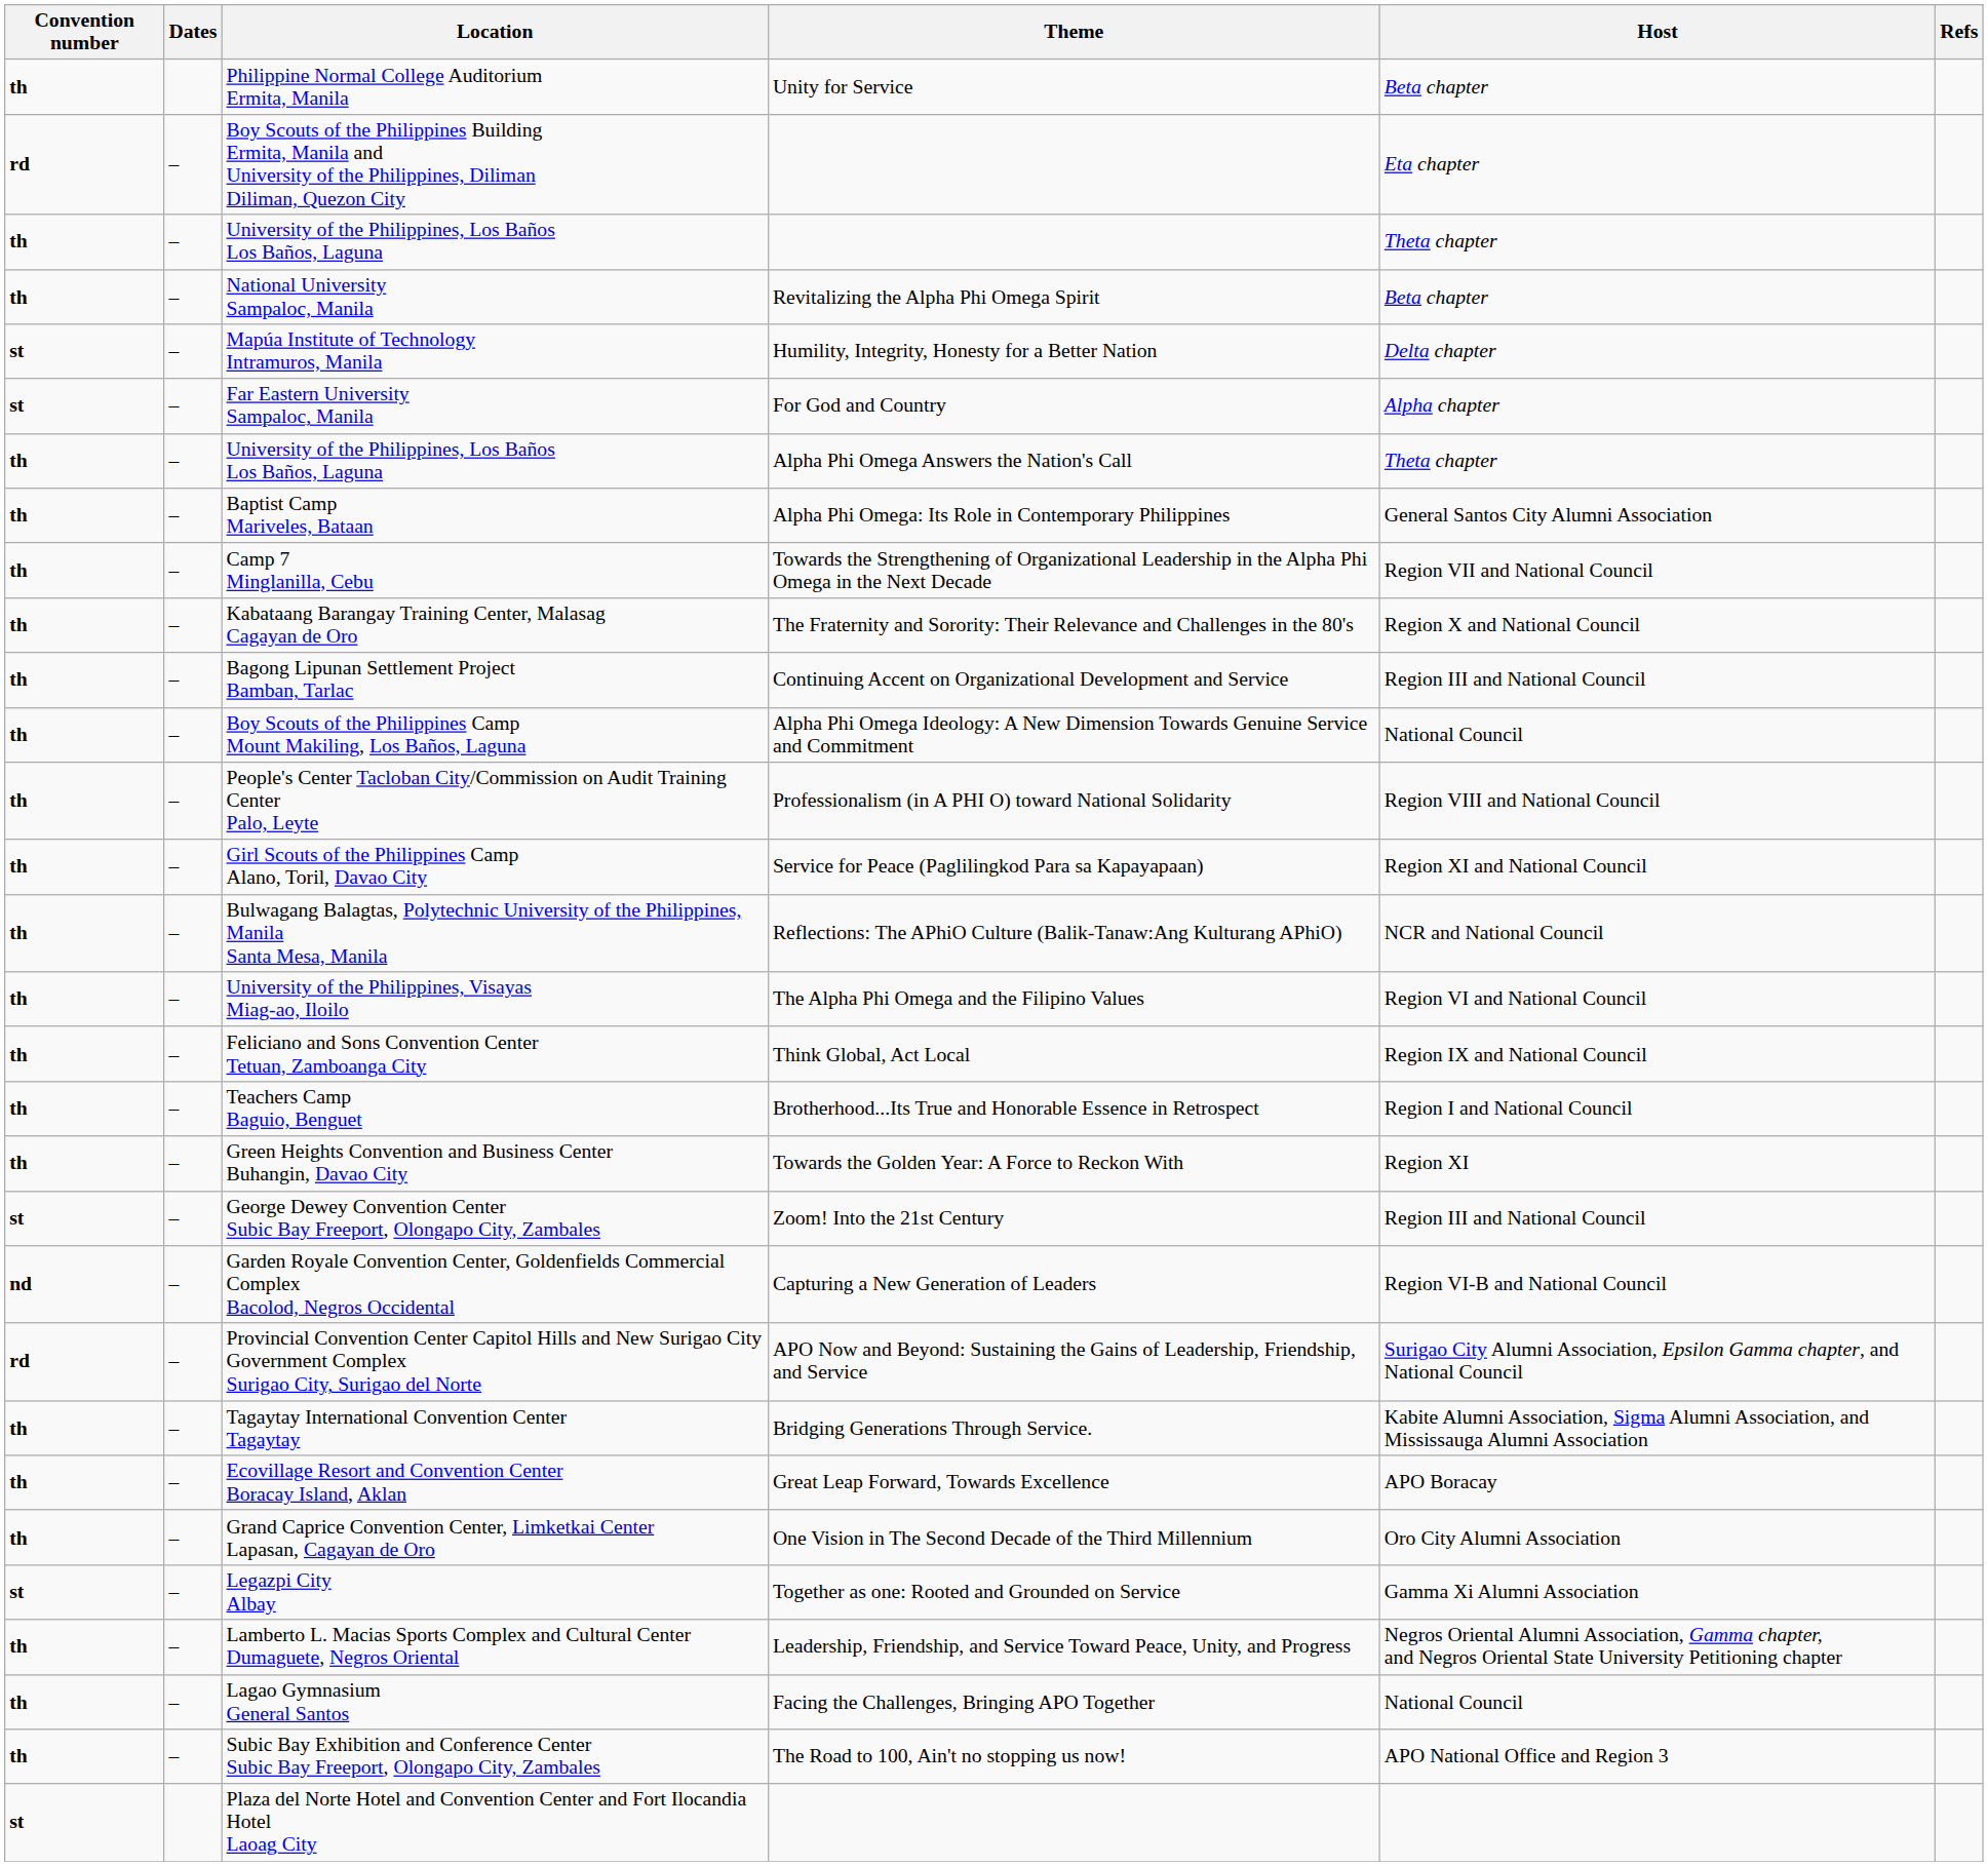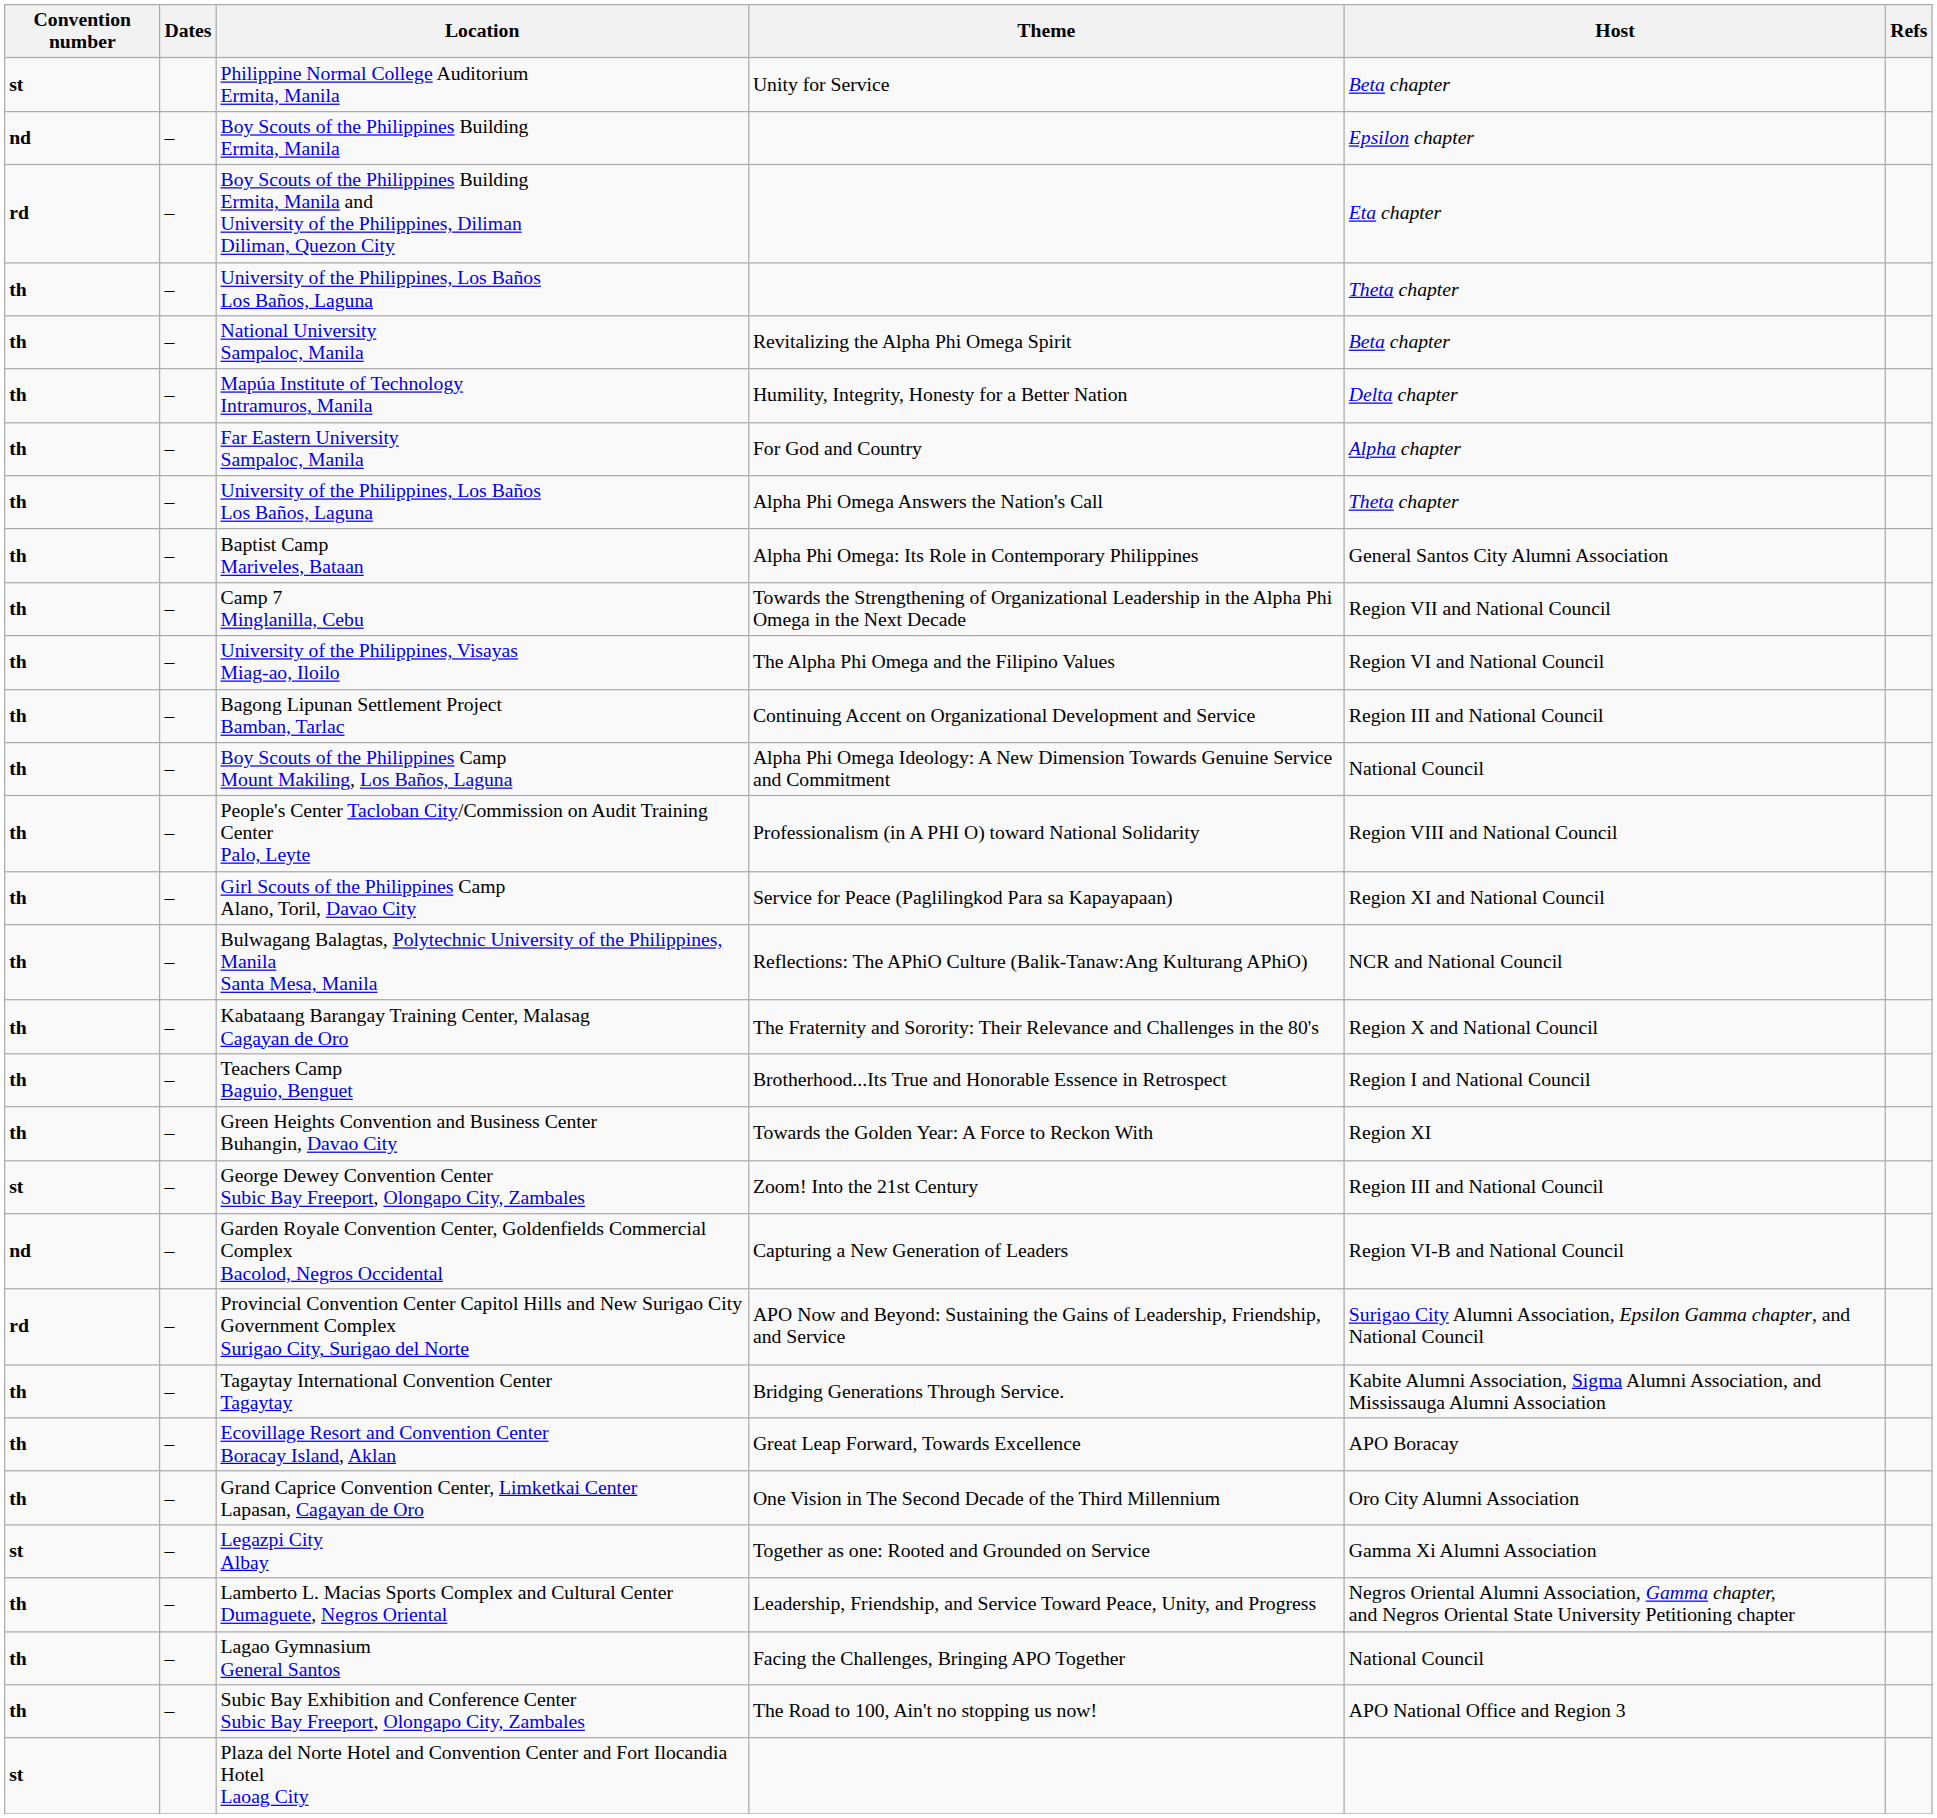 <table class="wikitable sortable">
 <tr>
 <th>Convention number</th>
 <th>Dates</th>
 <th>Location</th>
 <th>Theme</th>
 <th>Host</th>
 <th>Refs</th>
 </tr>
 <tr>
-<td><strong>th</strong></td>
+<td><strong>st</strong></td>
 <td></td>
 <td><a href='#'>Philippine Normal College</a> Auditorium<br><a href='#'>Ermita, Manila</a></td>
 <td>Unity for Service</td>
 <td><em><a href='#'>Beta</a> chapter</em></td>
+<td></td>
+</tr>
+<tr>
+<td><strong>nd</strong></td>
+<td> – </td>
+<td><a href='#'>Boy Scouts of the Philippines</a> Building<br><a href='#'>Ermita, Manila</a></td>
+<td></td>
+<td><em><a href='#'>Epsilon</a> chapter</em></td>
 <td></td>
 </tr>
 <tr>
 <td><strong>rd</strong></td>
 <td> – </td>
 <td><a href='#'>Boy Scouts of the Philippines</a> Building<br><a href='#'>Ermita, Manila</a> and <br><a href='#'>University of the Philippines, Diliman</a><br> <a href='#'>Diliman, Quezon City</a></td>
 <td></td>
 <td><em><a href='#'>Eta</a> chapter</em></td>
 <td></td>
 </tr>
 <tr>
 <td><strong>th</strong></td>
 <td> – </td>
 <td><a href='#'>University of the Philippines, Los Baños</a><br><a href='#'>Los Baños, Laguna</a></td>
 <td></td>
 <td><em><a href='#'>Theta</a> chapter</em></td>
 <td></td>
 </tr>
 <tr>
 <td><strong>th</strong></td>
 <td> – </td>
 <td><a href='#'>National University</a><br><a href='#'>Sampaloc, Manila</a></td>
 <td>Revitalizing the Alpha Phi Omega Spirit</td>
 <td><em><a href='#'>Beta</a> chapter</em></td>
 <td></td>
 </tr>
 <tr>
-<td><strong>st</strong></td>
+<td><strong>th</strong></td>
 <td> – </td>
 <td><a href='#'>Mapúa Institute of Technology</a><br><a href='#'>Intramuros, Manila</a></td>
 <td>Humility, Integrity, Honesty for a Better Nation</td>
 <td><em><a href='#'>Delta</a> chapter</em></td>
 <td></td>
 </tr>
 <tr>
-<td><strong>st</strong></td>
+<td><strong>th</strong></td>
 <td> – </td>
 <td><a href='#'>Far Eastern University</a><br><a href='#'>Sampaloc, Manila</a></td>
 <td>For God and Country</td>
 <td><em><a href='#'>Alpha</a> chapter</em></td>
 <td></td>
 </tr>
 <tr>
 <td><strong>th</strong></td>
 <td> – </td>
 <td><a href='#'>University of the Philippines, Los Baños</a><br><a href='#'>Los Baños, Laguna</a></td>
 <td>Alpha Phi Omega Answers the Nation's Call</td>
 <td><em><a href='#'>Theta</a> chapter</em></td>
 <td></td>
 </tr>
 <tr>
 <td><strong>th</strong></td>
 <td> – </td>
 <td>Baptist Camp<br><a href='#'>Mariveles, Bataan</a></td>
 <td>Alpha Phi Omega: Its Role in Contemporary Philippines</td>
 <td>General Santos City Alumni Association</td>
 <td></td>
 </tr>
 <tr>
 <td><strong>th</strong></td>
 <td> – </td>
 <td>Camp 7<br><a href='#'>Minglanilla, Cebu</a></td>
 <td>Towards the Strengthening of Organizational Leadership in the Alpha Phi Omega in the Next Decade</td>
 <td>Region VII and National Council</td>
 <td></td>
 </tr>
 <tr>
 <td><strong>th</strong></td>
 <td> – </td>
-<td>Kabataang Barangay Training Center, Malasag<br><a href='#'>Cagayan de Oro</a></td>
-<td>The Fraternity and Sorority: Their Relevance and Challenges in the 80's</td>
-<td>Region X and National Council</td>
+<td><a href='#'>University of the Philippines, Visayas</a><br><a href='#'>Miag-ao, Iloilo</a></td>
+<td>The Alpha Phi Omega and the Filipino Values</td>
+<td>Region VI and National Council</td>
 <td></td>
 </tr>
 <tr>
 <td><strong>th</strong></td>
 <td> – </td>
 <td>Bagong Lipunan Settlement Project<br><a href='#'>Bamban, Tarlac</a></td>
 <td>Continuing Accent on Organizational Development and Service</td>
 <td>Region III and National Council</td>
 <td></td>
 </tr>
 <tr>
 <td><strong>th</strong></td>
 <td> – </td>
 <td><a href='#'>Boy Scouts of the Philippines</a> Camp<br><a href='#'>Mount Makiling</a>, <a href='#'>Los Baños, Laguna</a></td>
 <td>Alpha Phi Omega Ideology: A New Dimension Towards Genuine Service and Commitment</td>
 <td>National Council</td>
 <td></td>
 </tr>
 <tr>
 <td><strong>th</strong></td>
 <td> – </td>
 <td>People's Center <a href='#'>Tacloban City</a>/Commission on Audit Training Center<br><a href='#'>Palo, Leyte</a></td>
 <td>Professionalism (in A PHI O) toward National Solidarity</td>
 <td>Region VIII and National Council</td>
 <td></td>
 </tr>
 <tr>
 <td><strong>th</strong></td>
 <td> – </td>
 <td><a href='#'>Girl Scouts of the Philippines</a> Camp<br>Alano, Toril, <a href='#'>Davao City</a></td>
 <td>Service for Peace (Paglilingkod Para sa Kapayapaan)</td>
 <td>Region XI and National Council</td>
 <td></td>
 </tr>
 <tr>
 <td><strong>th</strong></td>
 <td> – </td>
 <td>Bulwagang Balagtas, <a href='#'>Polytechnic University of the Philippines, Manila</a><br><a href='#'>Santa Mesa, Manila</a></td>
 <td>Reflections: The APhiO Culture (Balik-Tanaw:Ang Kulturang APhiO)</td>
 <td>NCR and National Council</td>
 <td></td>
 </tr>
 <tr>
 <td><strong>th</strong></td>
 <td> – </td>
-<td><a href='#'>University of the Philippines, Visayas</a><br><a href='#'>Miag-ao, Iloilo</a></td>
-<td>The Alpha Phi Omega and the Filipino Values</td>
-<td>Region VI and National Council</td>
-<td></td>
-</tr>
-<tr>
-<td><strong>th</strong></td>
-<td> – </td>
-<td>Feliciano and Sons Convention Center<br><a href='#'>Tetuan, Zamboanga City</a></td>
-<td>Think Global, Act Local</td>
-<td>Region IX and National Council</td>
+<td>Kabataang Barangay Training Center, Malasag<br><a href='#'>Cagayan de Oro</a></td>
+<td>The Fraternity and Sorority: Their Relevance and Challenges in the 80's</td>
+<td>Region X and National Council</td>
 <td></td>
 </tr>
 <tr>
 <td><strong>th</strong></td>
 <td> – </td>
 <td>Teachers Camp<br><a href='#'>Baguio, Benguet</a></td>
 <td>Brotherhood...Its True and Honorable Essence in Retrospect</td>
 <td>Region I and National Council</td>
 <td></td>
 </tr>
 <tr>
 <td><strong>th</strong></td>
 <td> – </td>
 <td>Green Heights Convention and Business Center<br>Buhangin, <a href='#'>Davao City</a></td>
 <td>Towards the Golden Year: A Force to Reckon With</td>
 <td>Region XI</td>
 <td></td>
 </tr>
 <tr>
 <td><strong>st</strong></td>
 <td> – </td>
 <td>George Dewey Convention Center<br><a href='#'>Subic Bay Freeport</a>, <a href='#'>Olongapo City, Zambales</a></td>
 <td>Zoom! Into the 21st Century</td>
 <td>Region III and National Council</td>
 <td></td>
 </tr>
 <tr>
 <td><strong>nd</strong></td>
 <td> – </td>
 <td>Garden Royale Convention Center, Goldenfields Commercial Complex<br><a href='#'>Bacolod, Negros Occidental</a></td>
 <td>Capturing a New Generation of Leaders</td>
 <td>Region VI-B and National Council</td>
 <td></td>
 </tr>
 <tr>
 <td><strong>rd</strong></td>
 <td> – </td>
 <td>Provincial Convention Center Capitol Hills and New Surigao City Government Complex<br><a href='#'>Surigao City, Surigao del Norte</a></td>
 <td>APO Now and Beyond: Sustaining the Gains of Leadership, Friendship, and Service</td>
 <td><a href='#'>Surigao City</a> Alumni Association, <em>Epsilon Gamma chapter</em>, and National Council</td>
 <td></td>
 </tr>
 <tr>
 <td><strong>th</strong></td>
 <td> – </td>
 <td>Tagaytay International Convention Center<br><a href='#'>Tagaytay</a></td>
 <td>Bridging Generations Through Service.</td>
 <td>Kabite Alumni Association, <a href='#'>Sigma</a> Alumni Association, and Mississauga Alumni Association</td>
 <td></td>
 </tr>
 <tr>
 <td><strong>th</strong></td>
 <td> – </td>
 <td><a href='#'>Ecovillage Resort and Convention Center</a><br><a href='#'>Boracay Island</a>, <a href='#'>Aklan</a></td>
 <td>Great Leap Forward, Towards Excellence</td>
 <td>APO Boracay</td>
 <td></td>
 </tr>
 <tr>
 <td><strong>th</strong></td>
 <td> – </td>
 <td>Grand Caprice Convention Center, <a href='#'>Limketkai Center</a><br>Lapasan, <a href='#'>Cagayan de Oro</a></td>
 <td>One Vision in The Second Decade of the Third Millennium</td>
 <td>Oro City Alumni Association</td>
 <td></td>
 </tr>
 <tr>
 <td><strong>st</strong></td>
 <td> – </td>
 <td><a href='#'>Legazpi City</a><br><a href='#'>Albay</a></td>
 <td>Together as one: Rooted and Grounded on Service</td>
 <td>Gamma Xi Alumni Association</td>
 <td></td>
 </tr>
 <tr>
 <td><strong>th</strong></td>
 <td> – </td>
 <td>Lamberto L. Macias Sports Complex and Cultural Center<br><a href='#'>Dumaguete</a>, <a href='#'>Negros Oriental</a></td>
 <td>Leadership, Friendship, and Service Toward Peace, Unity, and Progress</td>
 <td>Negros Oriental Alumni Association, <em><a href='#'>Gamma</a> chapter,</em><br> and Negros Oriental State University Petitioning chapter</td>
 <td></td>
 </tr>
 <tr>
 <td><strong>th</strong></td>
 <td> – </td>
 <td>Lagao Gymnasium<br><a href='#'>General Santos</a></td>
 <td>Facing the Challenges, Bringing APO Together</td>
 <td>National Council</td>
 <td></td>
 </tr>
 <tr>
 <td><strong>th</strong></td>
 <td> – </td>
 <td>Subic Bay Exhibition and Conference Center<br><a href='#'>Subic Bay Freeport</a>, <a href='#'>Olongapo City, Zambales</a></td>
 <td>The Road to 100, Ain't no stopping us now!</td>
 <td>APO National Office and Region 3</td>
 <td></td>
 </tr>
 <tr>
 <td><strong>st</strong></td>
 <td></td>
 <td>Plaza del Norte Hotel and Convention Center and Fort Ilocandia Hotel<br><a href='#'>Laoag City</a></td>
 <td></td>
 <td></td>
 </tr>
 </table>
